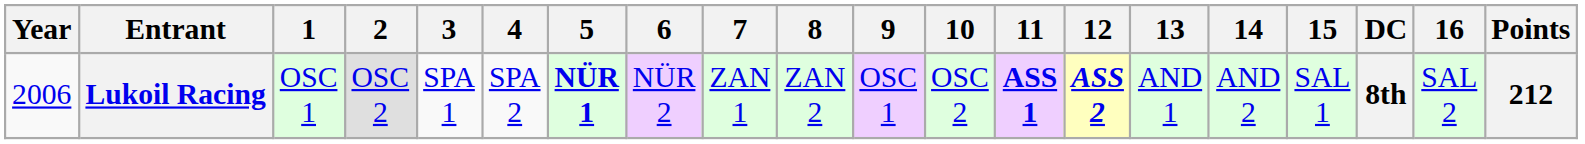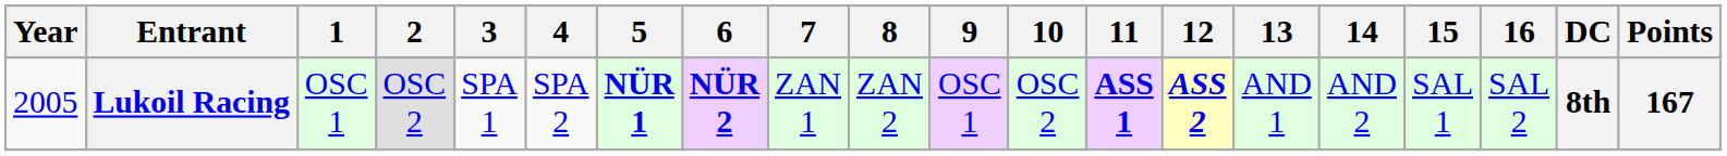 <table class="wikitable" style="text-align:center; font-size:85%">
 <tr>
 <th>Year</th>
 <th>Entrant</th>
 <th>1</th>
 <th>2</th>
 <th>3</th>
 <th>4</th>
 <th>5</th>
 <th>6</th>
 <th>7</th>
 <th>8</th>
 <th>9</th>
 <th>10</th>
 <th>11</th>
 <th>12</th>
 <th>13</th>
 <th>14</th>
 <th>15</th>
+<th>16</th>
 <th>DC</th>
-<th>16</th>
 <th>Points</th>
 </tr>
 <tr>
-<td><a href='#'>2006</a></td>
+<td><a href='#'>2005</a></td>
 <th nowrap><a href='#'>Lukoil Racing</a></th>
 <td style="background:#dfffdf;"><a href='#'>OSC<br>1</a><br></td>
 <td style="background:#dfdfdf;"><a href='#'>OSC<br>2</a><br></td>
 <td style="background:#;"><a href='#'>SPA<br>1</a></td>
 <td style="background:#;"><a href='#'>SPA<br>2</a></td>
 <td style="background:#dfffdf;"><strong><a href='#'>NÜR<br>1</a><br></strong></td>
-<td style="background:#efcfff;"><a href='#'>NÜR<br>2</a><br></td>
+<td style="background:#efcfff;"><strong><a href='#'>NÜR<br>2</a><br></strong></td>
 <td style="background:#dfffdf;"><a href='#'>ZAN<br>1</a><br></td>
 <td style="background:#dfffdf;"><a href='#'>ZAN<br>2</a><br></td>
 <td style="background:#efcfff;"><a href='#'>OSC<br>1</a><br></td>
 <td style="background:#dfffdf;"><a href='#'>OSC<br>2</a><br></td>
 <td style="background:#efcfff;"><strong><a href='#'>ASS<br>1</a></strong><br></td>
 <td style="background:#ffffbf;"><strong><em><a href='#'>ASS<br>2</a></em></strong><br></td>
 <td style="background:#dfffdf;"><a href='#'>AND<br>1</a><br></td>
 <td style="background:#dfffdf;"><a href='#'>AND<br>2</a><br></td>
 <td style="background:#dfffdf;"><a href='#'>SAL<br>1</a><br></td>
+<td style="background:#dfffdf;"><a href='#'>SAL<br>2</a><br></td>
 <th>8th</th>
-<td style="background:#dfffdf;"><a href='#'>SAL<br>2</a><br></td>
-<th>212</th>
+<th>167</th>
 </tr>
 </table>
